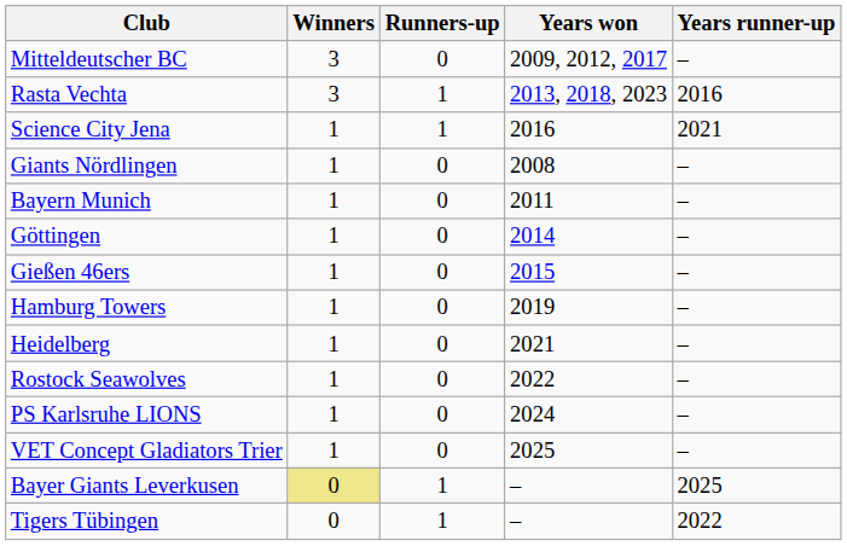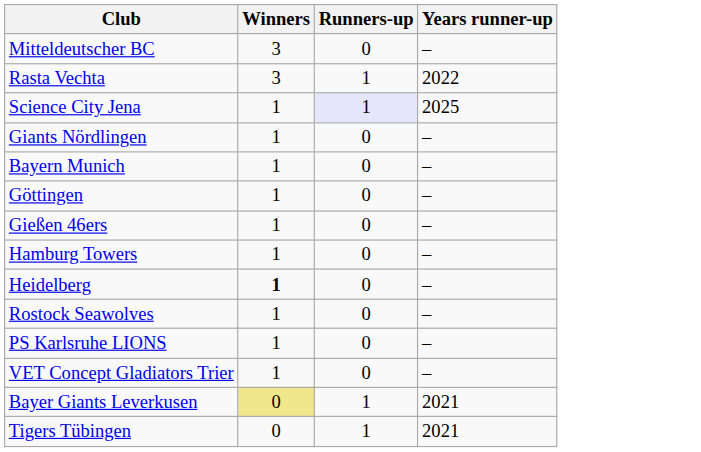 <table class="wikitable plainrowheaders sortable">
 <tr>
 <th scope=col>Club</th>
 <th scope=col>Winners</th>
 <th scope=col>Runners-up</th>
-<th scope=col>Years won</th>
 <th scope=col>Years runner-up</th>
 </tr>
 <tr>
 <td><a href='#'>Mitteldeutscher BC</a></td>
 <td style="text-align:center;">3</td>
 <td style="text-align:center;">0</td>
-<td>2009, 2012, <a href='#'>2017</a></td>
 <td>–</td>
 </tr>
 <tr>
 <td><a href='#'>Rasta Vechta</a></td>
 <td style="text-align:center;">3</td>
 <td style="text-align:center;">1</td>
-<td><a href='#'>2013</a>, <a href='#'>2018</a>, 2023</td>
-<td>2016</td>
+<td>2022</td>
 </tr>
 <tr>
 <td><a href='#'>Science City Jena</a></td>
 <td style="text-align:center;">1</td>
-<td style="text-align:center;">1</td>
-<td>2016</td>
-<td>2021</td>
+<td style="background: lavender; text-align:center;">1</td>
+<td>2025</td>
 </tr>
 <tr>
 <td><a href='#'>Giants Nördlingen</a></td>
 <td style="text-align:center;">1</td>
 <td style="text-align:center;">0</td>
-<td>2008</td>
 <td>–</td>
 </tr>
 <tr>
 <td><a href='#'>Bayern Munich</a></td>
 <td style="text-align:center;">1</td>
 <td style="text-align:center;">0</td>
-<td>2011</td>
 <td>–</td>
 </tr>
 <tr>
 <td><a href='#'>Göttingen</a></td>
 <td style="text-align:center;">1</td>
 <td style="text-align:center;">0</td>
-<td><a href='#'>2014</a></td>
 <td>–</td>
 </tr>
 <tr>
 <td><a href='#'>Gießen 46ers</a></td>
 <td style="text-align:center;">1</td>
 <td style="text-align:center;">0</td>
-<td><a href='#'>2015</a></td>
 <td>–</td>
 </tr>
 <tr>
 <td><a href='#'>Hamburg Towers</a></td>
 <td style="text-align:center;">1</td>
 <td style="text-align:center;">0</td>
-<td>2019</td>
 <td>–</td>
 </tr>
 <tr>
 <td><a href='#'>Heidelberg</a></td>
-<td style="text-align:center;">1</td>
+<td style="text-align:center;"><strong>1</strong></td>
 <td style="text-align:center;">0</td>
-<td>2021</td>
 <td>–</td>
 </tr>
 <tr>
 <td><a href='#'>Rostock Seawolves</a></td>
 <td style="text-align:center;">1</td>
 <td style="text-align:center;">0</td>
-<td>2022</td>
 <td>–</td>
 </tr>
 <tr>
 <td><a href='#'>PS Karlsruhe LIONS</a></td>
 <td style="text-align:center;">1</td>
 <td style="text-align:center;">0</td>
-<td>2024</td>
 <td>–</td>
 </tr>
 <tr>
 <td><a href='#'>VET Concept Gladiators Trier</a></td>
 <td style="text-align:center;">1</td>
 <td style="text-align:center;">0</td>
-<td>2025</td>
 <td>–</td>
 </tr>
 <tr>
 <td><a href='#'>Bayer Giants Leverkusen</a></td>
 <td style="background: khaki; text-align:center;">0</td>
 <td style="text-align:center;">1</td>
-<td>–</td>
-<td>2025</td>
+<td>2021</td>
 </tr>
 <tr>
 <td><a href='#'>Tigers Tübingen</a></td>
 <td style="text-align:center;">0</td>
 <td style="text-align:center;">1</td>
-<td>–</td>
-<td>2022</td>
+<td>2021</td>
 </tr>
 </table>
